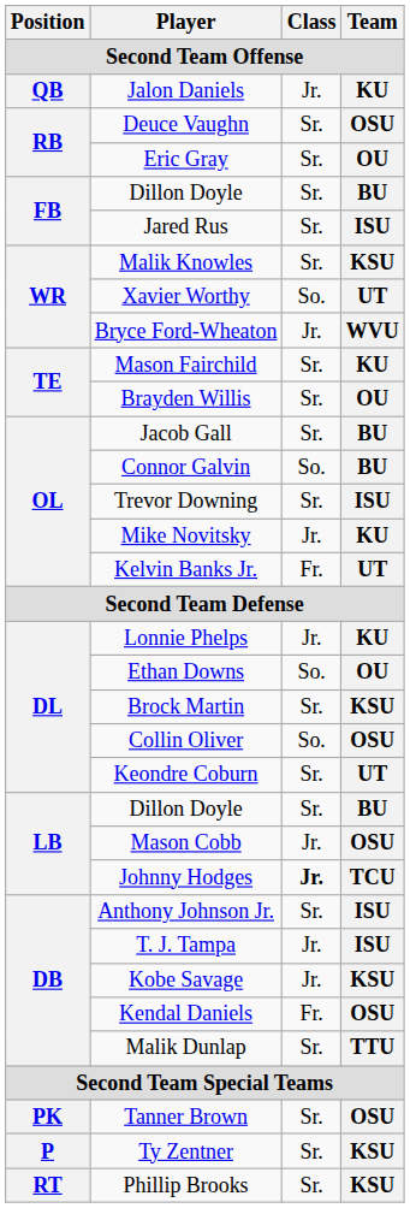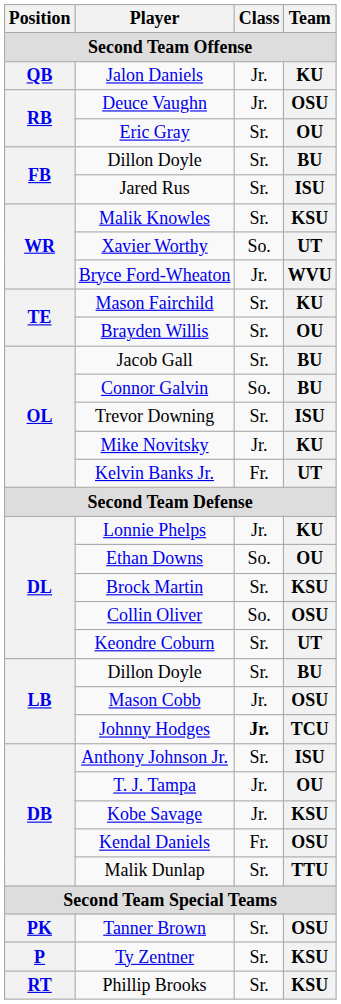 <table class="wikitable">
 <tr>
 <th>Position</th>
 <th>Player</th>
 <th>Class</th>
 <th>Team</th>
 </tr>
 <tr>
 <td colspan="4" style="text-align:center; background:#ddd;"><strong>Second Team Offense</strong></td>
 </tr>
 <tr style="text-align:center;">
 <th rowspan="1"><a href='#'>QB</a></th>
 <td><a href='#'>Jalon Daniels</a></td>
 <td>Jr.</td>
 <th>KU</th>
 </tr>
 <tr style="text-align:center;">
 <th rowspan="2"><a href='#'>RB</a></th>
 <td><a href='#'>Deuce Vaughn</a></td>
-<td>Sr.</td>
+<td>Jr.</td>
 <th>OSU</th>
 </tr>
 <tr style="text-align:center;">
 <td><a href='#'>Eric Gray</a></td>
 <td>Sr.</td>
 <th>OU</th>
 </tr>
 <tr style="text-align:center;">
 <th rowspan="2"><a href='#'>FB</a></th>
 <td>Dillon Doyle</td>
 <td>Sr.</td>
 <th>BU</th>
 </tr>
 <tr style="text-align:center;">
 <td>Jared Rus</td>
 <td>Sr.</td>
 <th>ISU</th>
 </tr>
 <tr style="text-align:center;">
 <th rowspan="3"><a href='#'>WR</a></th>
 <td><a href='#'>Malik Knowles</a></td>
 <td>Sr.</td>
 <th>KSU</th>
 </tr>
 <tr style="text-align:center;">
 <td><a href='#'>Xavier Worthy</a></td>
 <td>So.</td>
 <th>UT</th>
 </tr>
 <tr style="text-align:center;">
 <td><a href='#'>Bryce Ford-Wheaton</a></td>
 <td>Jr.</td>
 <th>WVU</th>
 </tr>
 <tr style="text-align:center;">
 <th rowspan="2"><a href='#'>TE</a></th>
 <td><a href='#'>Mason Fairchild</a></td>
 <td>Sr.</td>
 <th>KU</th>
 </tr>
 <tr style="text-align:center;">
 <td><a href='#'>Brayden Willis</a></td>
 <td>Sr.</td>
 <th>OU</th>
 </tr>
 <tr style="text-align:center;">
 <th rowspan="5"><a href='#'>OL</a></th>
 <td>Jacob Gall</td>
 <td>Sr.</td>
 <th>BU</th>
 </tr>
 <tr style="text-align:center;">
 <td><a href='#'>Connor Galvin</a></td>
 <td>So.</td>
 <th>BU</th>
 </tr>
 <tr style="text-align:center;">
 <td>Trevor Downing</td>
 <td>Sr.</td>
 <th>ISU</th>
 </tr>
 <tr style="text-align:center;">
 <td><a href='#'>Mike Novitsky</a></td>
 <td>Jr.</td>
 <th>KU</th>
 </tr>
 <tr style="text-align:center;">
 <td><a href='#'>Kelvin Banks Jr.</a></td>
 <td>Fr.</td>
 <th>UT</th>
 </tr>
 <tr style="text-align:center;">
 <td colspan="4" style="text-align:center; background:#ddd;"><strong>Second Team Defense</strong></td>
 </tr>
 <tr style="text-align:center;">
 <th rowspan="5"><a href='#'>DL</a></th>
 <td><a href='#'>Lonnie Phelps</a></td>
 <td>Jr.</td>
 <th>KU</th>
 </tr>
 <tr style="text-align:center;">
 <td><a href='#'>Ethan Downs</a></td>
 <td>So.</td>
 <th>OU</th>
 </tr>
 <tr style="text-align:center;">
 <td><a href='#'>Brock Martin</a></td>
 <td>Sr.</td>
 <th>KSU</th>
 </tr>
 <tr style="text-align:center;">
 <td><a href='#'>Collin Oliver</a></td>
 <td>So.</td>
 <th>OSU</th>
 </tr>
 <tr style="text-align:center;">
 <td><a href='#'>Keondre Coburn</a></td>
 <td>Sr.</td>
 <th>UT</th>
 </tr>
 <tr style="text-align:center;">
 <th rowspan="3"><a href='#'>LB</a></th>
 <td>Dillon Doyle</td>
 <td>Sr.</td>
 <th>BU</th>
 </tr>
 <tr style="text-align:center;">
 <td><a href='#'>Mason Cobb</a></td>
 <td>Jr.</td>
 <th>OSU</th>
 </tr>
 <tr style="text-align:center;">
 <td><a href='#'>Johnny Hodges</a></td>
 <td><strong>Jr.</strong></td>
 <th>TCU</th>
 </tr>
 <tr style="text-align:center;">
 <th rowspan="5"><a href='#'>DB</a></th>
 <td><a href='#'>Anthony Johnson Jr.</a></td>
 <td>Sr.</td>
 <th>ISU</th>
 </tr>
 <tr style="text-align:center;">
 <td><a href='#'>T. J. Tampa</a></td>
 <td>Jr.</td>
-<th>ISU</th>
+<th>OU</th>
 </tr>
 <tr style="text-align:center;">
 <td><a href='#'>Kobe Savage</a></td>
 <td>Jr.</td>
 <th>KSU</th>
 </tr>
 <tr style="text-align:center;">
 <td><a href='#'>Kendal Daniels</a></td>
 <td>Fr.</td>
 <th>OSU</th>
 </tr>
 <tr style="text-align:center;">
 <td>Malik Dunlap</td>
 <td>Sr.</td>
 <th>TTU</th>
 </tr>
 <tr>
 <td colspan="4" style="text-align:center; background:#ddd;"><strong>Second Team Special Teams</strong></td>
 </tr>
 <tr style="text-align:center;">
 <th rowspan="1"><a href='#'>PK</a></th>
 <td><a href='#'>Tanner Brown</a></td>
 <td>Sr.</td>
 <th>OSU</th>
 </tr>
 <tr style="text-align:center;">
 <th rowspan="1"><a href='#'>P</a></th>
 <td><a href='#'>Ty Zentner</a></td>
 <td>Sr.</td>
 <th>KSU</th>
 </tr>
 <tr style="text-align:center;">
 <th rowspan="1"><a href='#'>RT</a></th>
 <td>Phillip Brooks</td>
 <td>Sr.</td>
 <th>KSU</th>
 </tr>
 </table>
